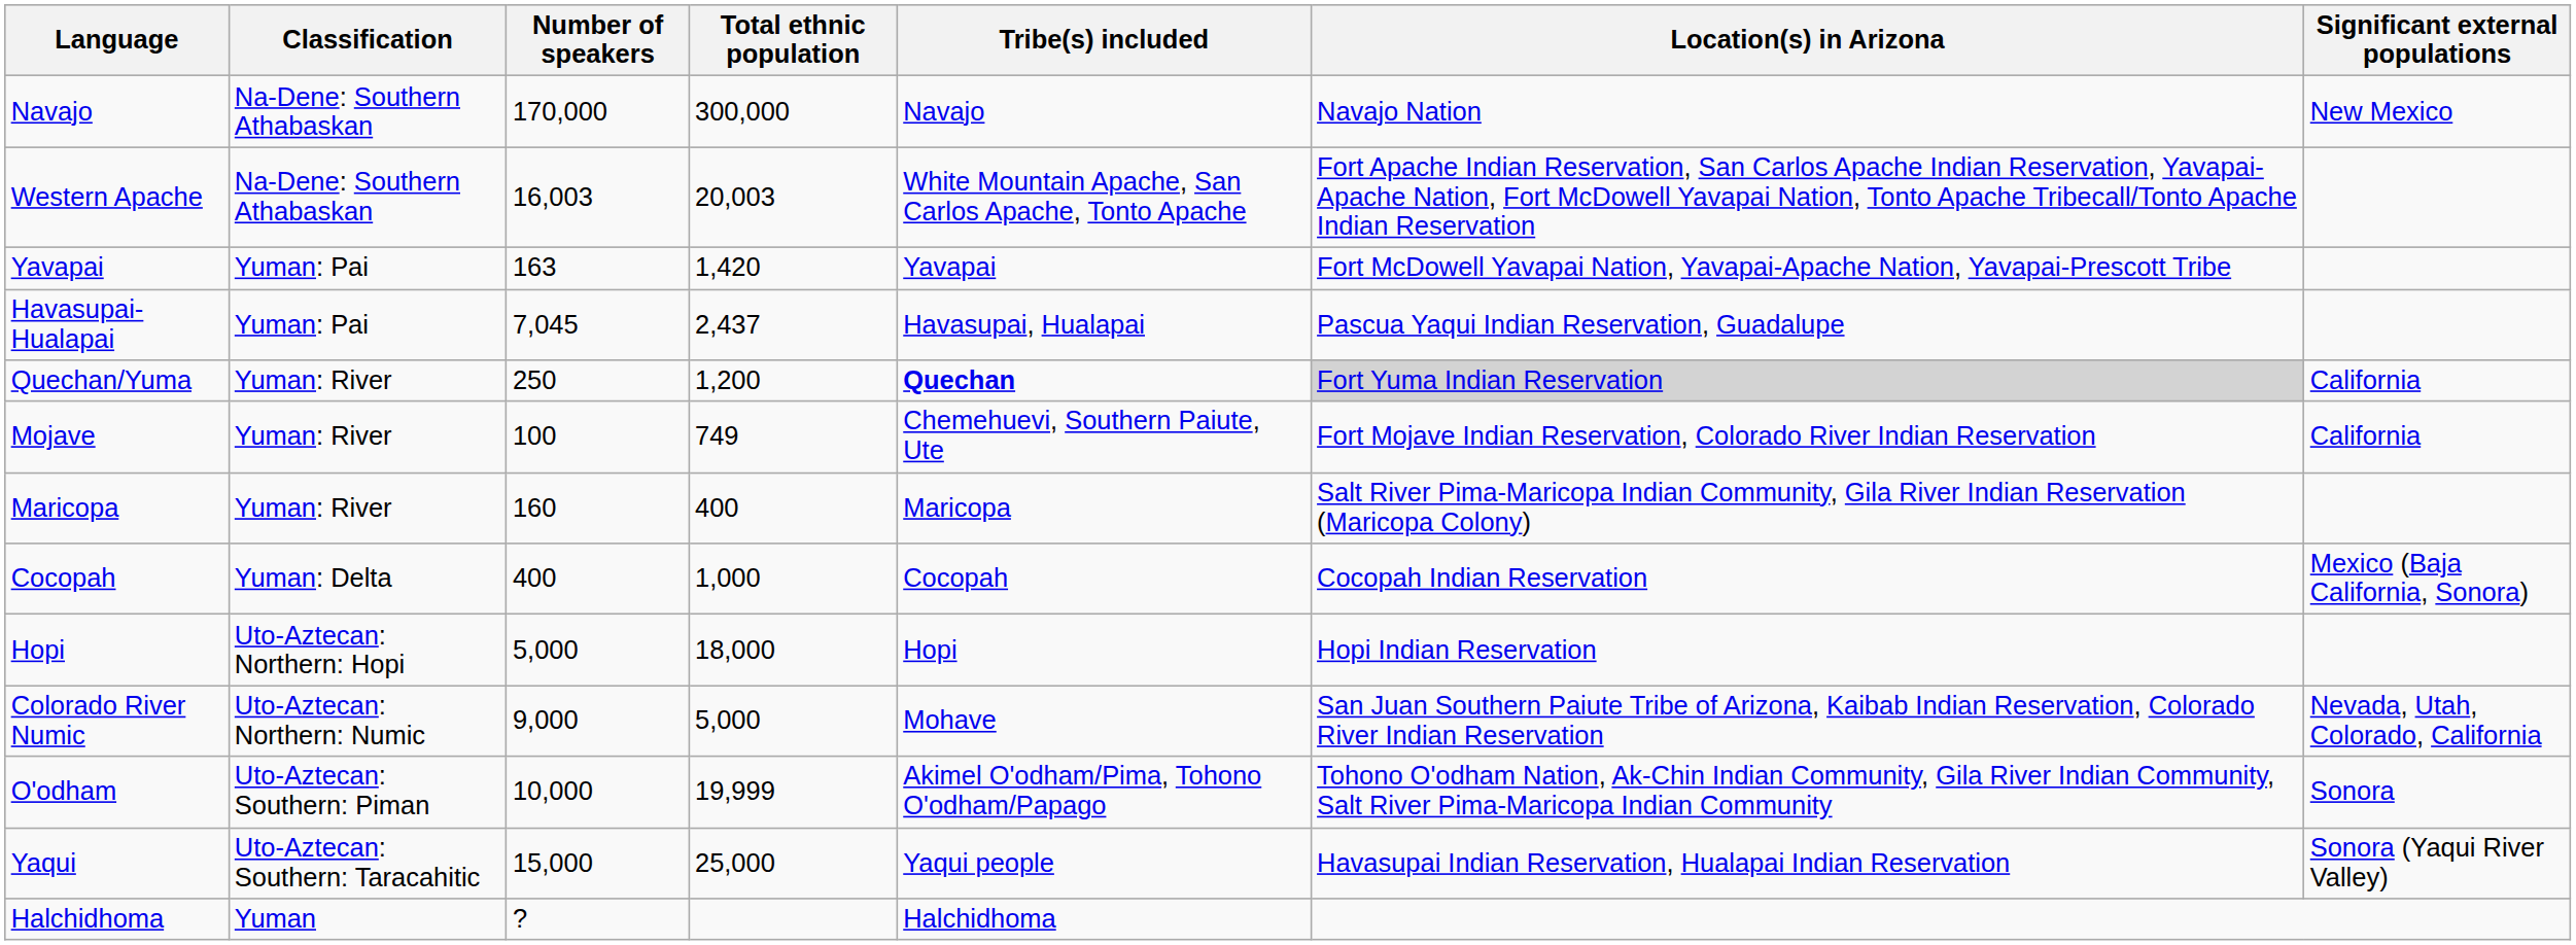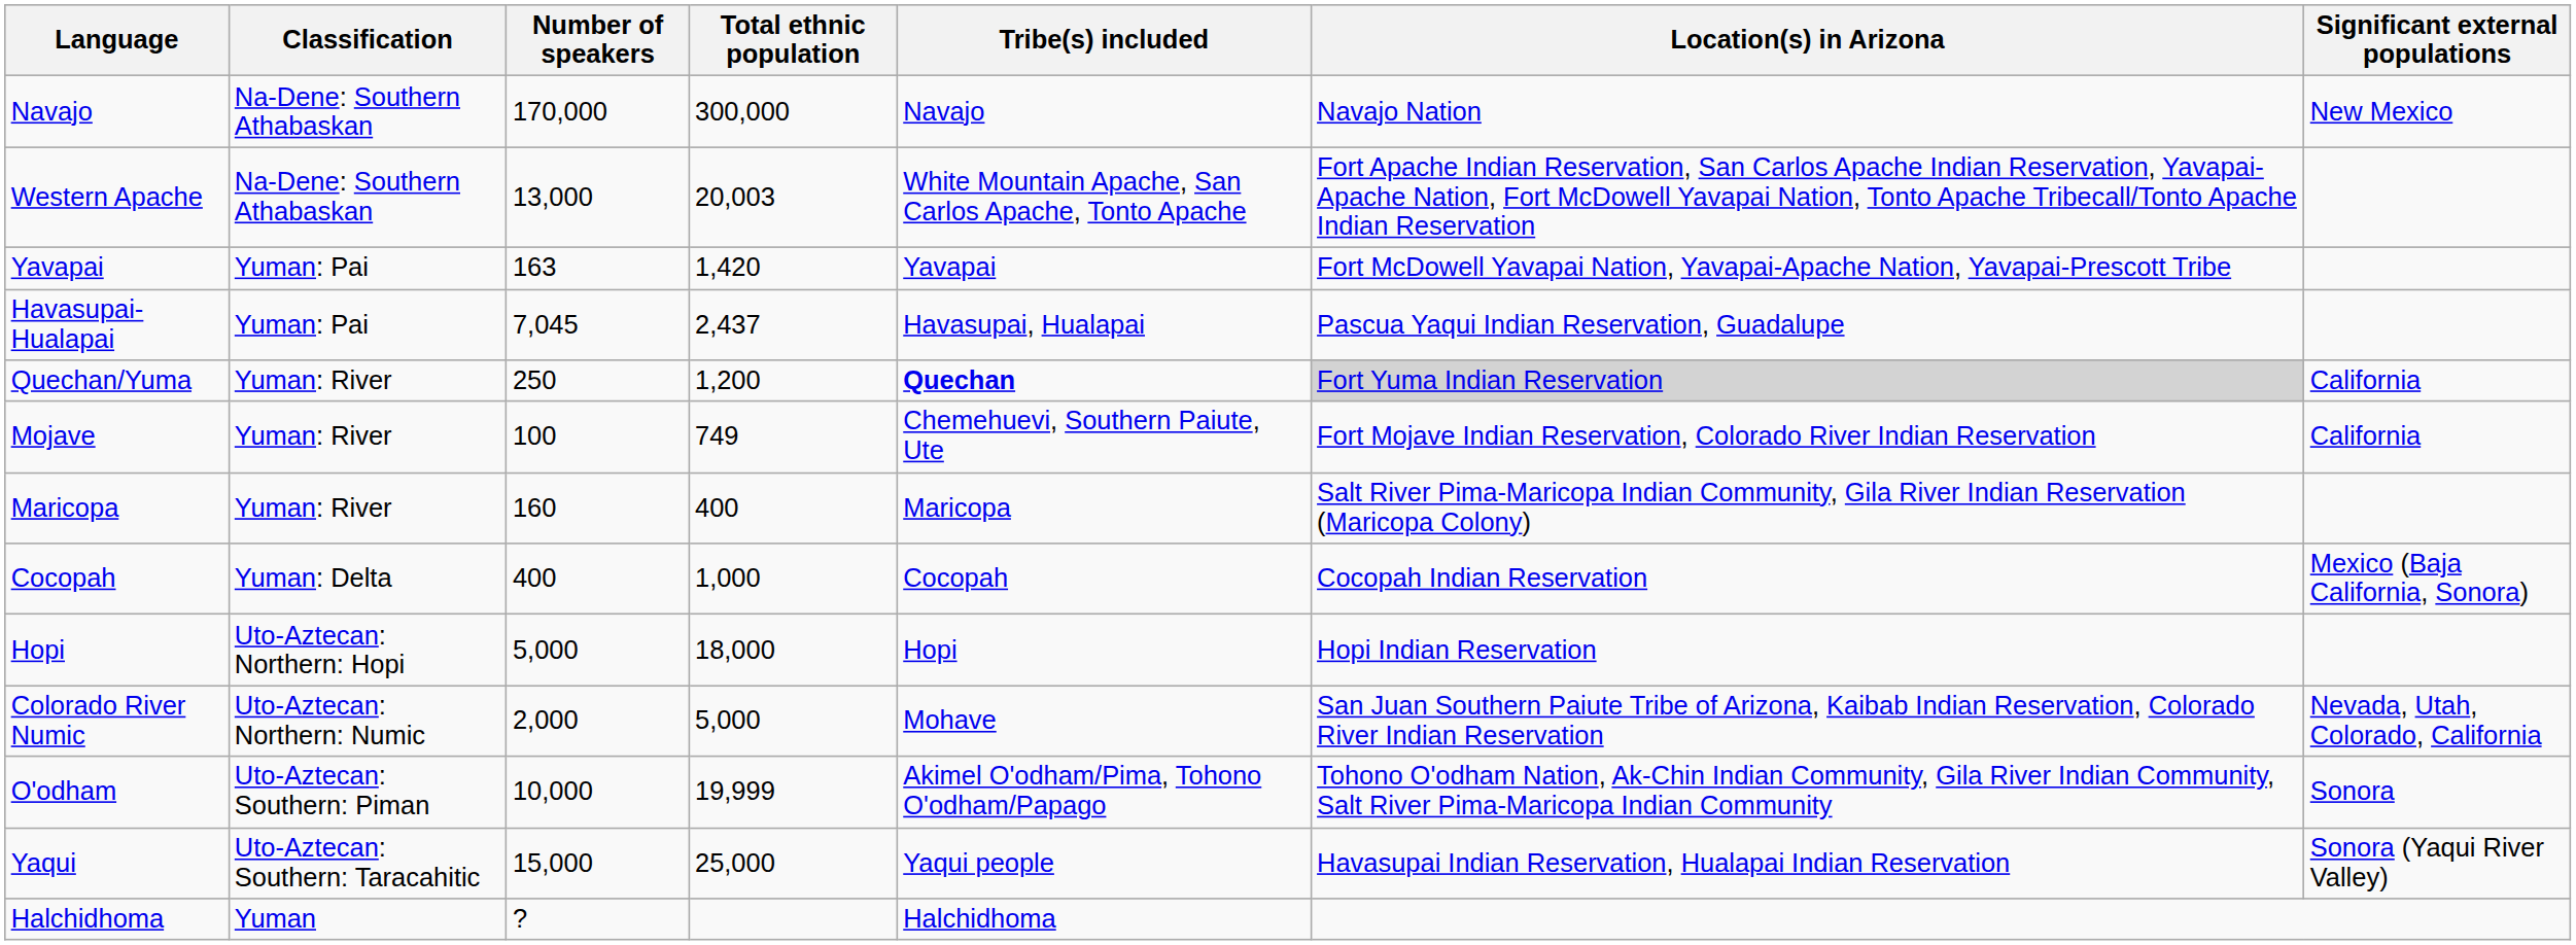 <table class="wikitable sortable">
 <tr>
 <th>Language</th>
 <th>Classification</th>
 <th>Number of speakers</th>
 <th>Total ethnic population</th>
 <th>Tribe(s) included</th>
 <th>Location(s) in Arizona</th>
 <th>Significant external populations</th>
 </tr>
 <tr>
 <td><a href='#'>Navajo</a></td>
 <td><a href='#'>Na-Dene</a>: <a href='#'>Southern Athabaskan</a></td>
 <td>170,000</td>
 <td>300,000</td>
 <td><a href='#'>Navajo</a></td>
 <td><a href='#'>Navajo Nation</a></td>
 <td><a href='#'>New Mexico</a></td>
 </tr>
 <tr>
 <td><a href='#'>Western Apache</a></td>
 <td><a href='#'>Na-Dene</a>: <a href='#'>Southern Athabaskan</a></td>
-<td>16,003</td>
+<td>13,000</td>
 <td>20,003</td>
 <td><a href='#'>White Mountain Apache</a>, <a href='#'>San Carlos Apache</a>, <a href='#'>Tonto Apache</a></td>
 <td><a href='#'>Fort Apache Indian Reservation</a>, <a href='#'>San Carlos Apache Indian Reservation</a>, <a href='#'>Yavapai-Apache Nation</a>, <a href='#'>Fort McDowell Yavapai Nation</a>, <a href='#'>Tonto Apache Tribecall/Tonto Apache Indian Reservation</a></td>
 <td></td>
 </tr>
 <tr>
 <td><a href='#'>Yavapai</a></td>
 <td><a href='#'>Yuman</a>: Pai</td>
 <td>163</td>
 <td>1,420</td>
 <td><a href='#'>Yavapai</a></td>
 <td><a href='#'>Fort McDowell Yavapai Nation</a>, <a href='#'>Yavapai-Apache Nation</a>, <a href='#'>Yavapai-Prescott Tribe</a></td>
 <td></td>
 </tr>
 <tr>
 <td><a href='#'>Havasupai-Hualapai</a></td>
 <td><a href='#'>Yuman</a>: Pai</td>
 <td>7,045</td>
 <td>2,437</td>
 <td><a href='#'>Havasupai</a>, <a href='#'>Hualapai</a></td>
 <td><a href='#'>Pascua Yaqui Indian Reservation</a>, <a href='#'>Guadalupe</a></td>
 <td></td>
 </tr>
 <tr>
 <td><a href='#'>Quechan/Yuma</a></td>
 <td><a href='#'>Yuman</a>: River</td>
 <td>250</td>
 <td>1,200</td>
 <td><strong><a href='#'>Quechan</a></strong></td>
 <td style="background: lightgrey;"><a href='#'>Fort Yuma Indian Reservation</a></td>
 <td><a href='#'>California</a></td>
 </tr>
 <tr>
 <td><a href='#'>Mojave</a></td>
 <td><a href='#'>Yuman</a>: River</td>
 <td>100</td>
 <td>749</td>
 <td><a href='#'>Chemehuevi</a>, <a href='#'>Southern Paiute</a>, <a href='#'>Ute</a></td>
 <td><a href='#'>Fort Mojave Indian Reservation</a>, <a href='#'>Colorado River Indian Reservation</a></td>
 <td><a href='#'>California</a></td>
 </tr>
 <tr>
 <td><a href='#'>Maricopa</a></td>
 <td><a href='#'>Yuman</a>: River</td>
 <td>160</td>
 <td>400</td>
 <td><a href='#'>Maricopa</a></td>
 <td><a href='#'>Salt River Pima-Maricopa Indian Community</a>, <a href='#'>Gila River Indian Reservation</a> (<a href='#'>Maricopa Colony</a>)</td>
 <td></td>
 </tr>
 <tr>
 <td><a href='#'>Cocopah</a></td>
 <td><a href='#'>Yuman</a>: Delta</td>
 <td>400</td>
 <td>1,000</td>
 <td><a href='#'>Cocopah</a></td>
 <td><a href='#'>Cocopah Indian Reservation</a></td>
 <td><a href='#'>Mexico</a> (<a href='#'>Baja California</a>, <a href='#'>Sonora</a>)</td>
 </tr>
 <tr>
 <td><a href='#'>Hopi</a></td>
 <td><a href='#'>Uto-Aztecan</a>: Northern: Hopi</td>
 <td>5,000</td>
 <td>18,000</td>
 <td><a href='#'>Hopi</a></td>
 <td><a href='#'>Hopi Indian Reservation</a></td>
 <td></td>
 </tr>
 <tr>
 <td><a href='#'>Colorado River Numic</a></td>
 <td><a href='#'>Uto-Aztecan</a>: Northern: Numic</td>
-<td>9,000</td>
+<td>2,000</td>
 <td>5,000</td>
 <td><a href='#'>Mohave</a></td>
 <td><a href='#'>San Juan Southern Paiute Tribe of Arizona</a>, <a href='#'>Kaibab Indian Reservation</a>, <a href='#'>Colorado River Indian Reservation</a></td>
 <td><a href='#'>Nevada</a>, <a href='#'>Utah</a>, <a href='#'>Colorado</a>, <a href='#'>California</a></td>
 </tr>
 <tr>
 <td><a href='#'>O'odham</a></td>
 <td><a href='#'>Uto-Aztecan</a>: Southern: Piman</td>
 <td>10,000</td>
 <td>19,999</td>
 <td><a href='#'>Akimel O'odham/Pima</a>, <a href='#'>Tohono O'odham/Papago</a></td>
 <td><a href='#'>Tohono O'odham Nation</a>, <a href='#'>Ak-Chin Indian Community</a>, <a href='#'>Gila River Indian Community</a>, <a href='#'>Salt River Pima-Maricopa Indian Community</a></td>
 <td><a href='#'>Sonora</a></td>
 </tr>
 <tr>
 <td><a href='#'>Yaqui</a></td>
 <td><a href='#'>Uto-Aztecan</a>: Southern: Taracahitic</td>
 <td>15,000</td>
 <td>25,000</td>
 <td><a href='#'>Yaqui people</a></td>
 <td><a href='#'>Havasupai Indian Reservation</a>, <a href='#'>Hualapai Indian Reservation</a></td>
 <td><a href='#'>Sonora</a> (Yaqui River Valley)</td>
 </tr>
 <tr>
 <td><a href='#'>Halchidhoma</a></td>
 <td><a href='#'>Yuman</a></td>
 <td>?</td>
 <td></td>
 <td><a href='#'>Halchidhoma</a></td>
 </tr>
 </table>
